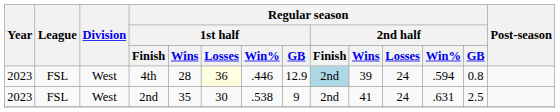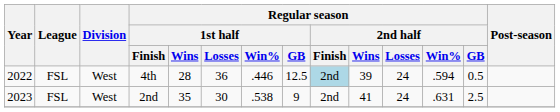 <table class="wikitable" style="text-align:center; font-size:95%">
 <tr>
 <th rowspan=3>Year</th>
 <th rowspan=3>League</th>
 <th rowspan=3><a href='#'>Division</a></th>
 <th colspan=10>Regular season</th>
 <th rowspan=3>Post-season</th>
 </tr>
 <tr>
 <th colspan=5>1st half</th>
 <th colspan=5>2nd half</th>
 </tr>
 <tr>
 <th>Finish</th>
 <th><a href='#'>Wins</a></th>
 <th><a href='#'>Losses</a></th>
 <th><a href='#'>Win%</a></th>
 <th><a href='#'>GB</a></th>
 <th>Finish</th>
 <th><a href='#'>Wins</a></th>
 <th><a href='#'>Losses</a></th>
 <th><a href='#'>Win%</a></th>
 <th><a href='#'>GB</a></th>
 </tr>
 <tr>
-<td>2023</td>
+<td>2022</td>
 <td>FSL</td>
 <td>West</td>
 <td>4th</td>
 <td>28</td>
-<td style="background: lightyellow;">36</td>
+<td>36</td>
 <td>.446</td>
-<td>12.9</td>
+<td>12.5</td>
 <td style="background: lightblue;">2nd</td>
 <td>39</td>
 <td>24</td>
 <td>.594</td>
-<td>0.8</td>
+<td>0.5</td>
 <td></td>
 </tr>
 <tr>
 <td>2023</td>
 <td>FSL</td>
 <td>West</td>
 <td>2nd</td>
 <td>35</td>
 <td>30</td>
 <td>.538</td>
 <td>9</td>
 <td>2nd</td>
 <td>41</td>
 <td>24</td>
 <td>.631</td>
 <td>2.5</td>
 <td></td>
 </tr>
 <tr>
 </tr>
 </table>
